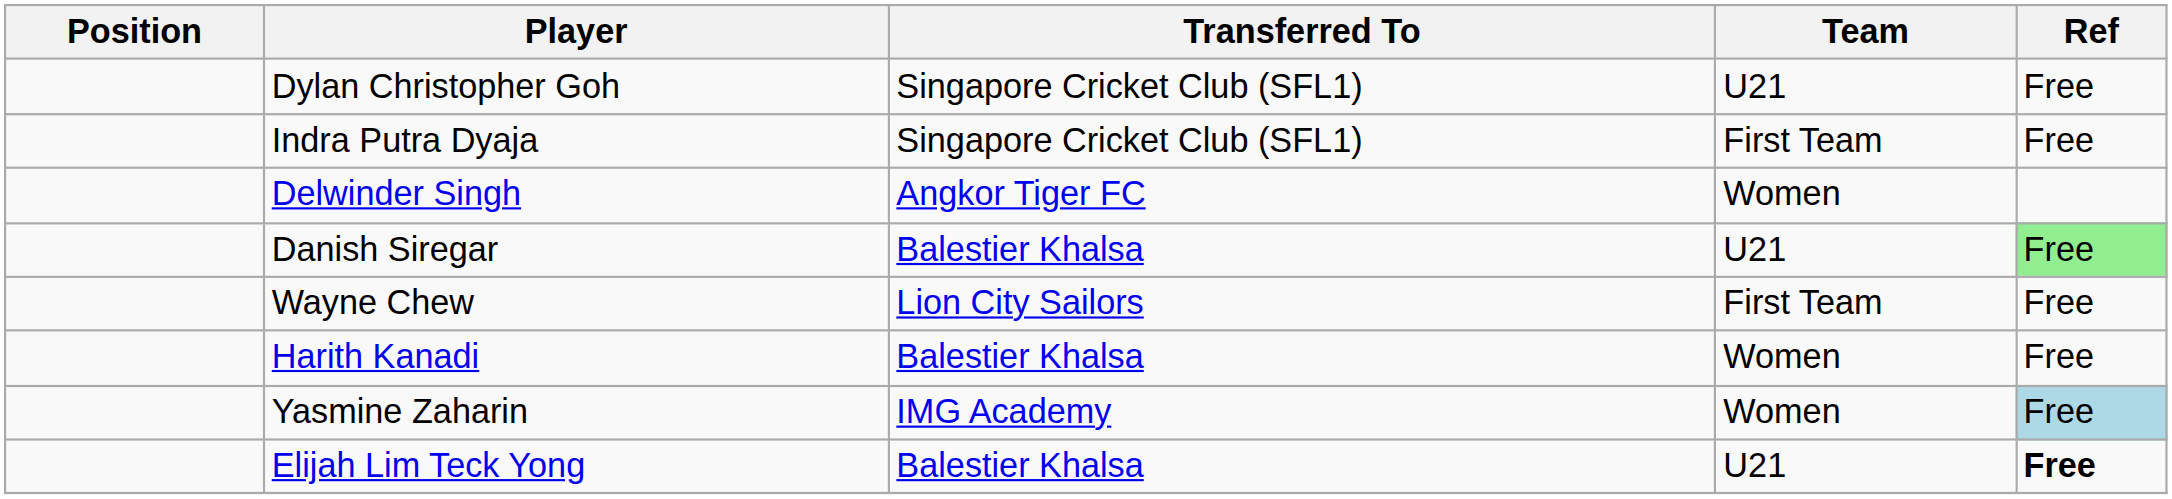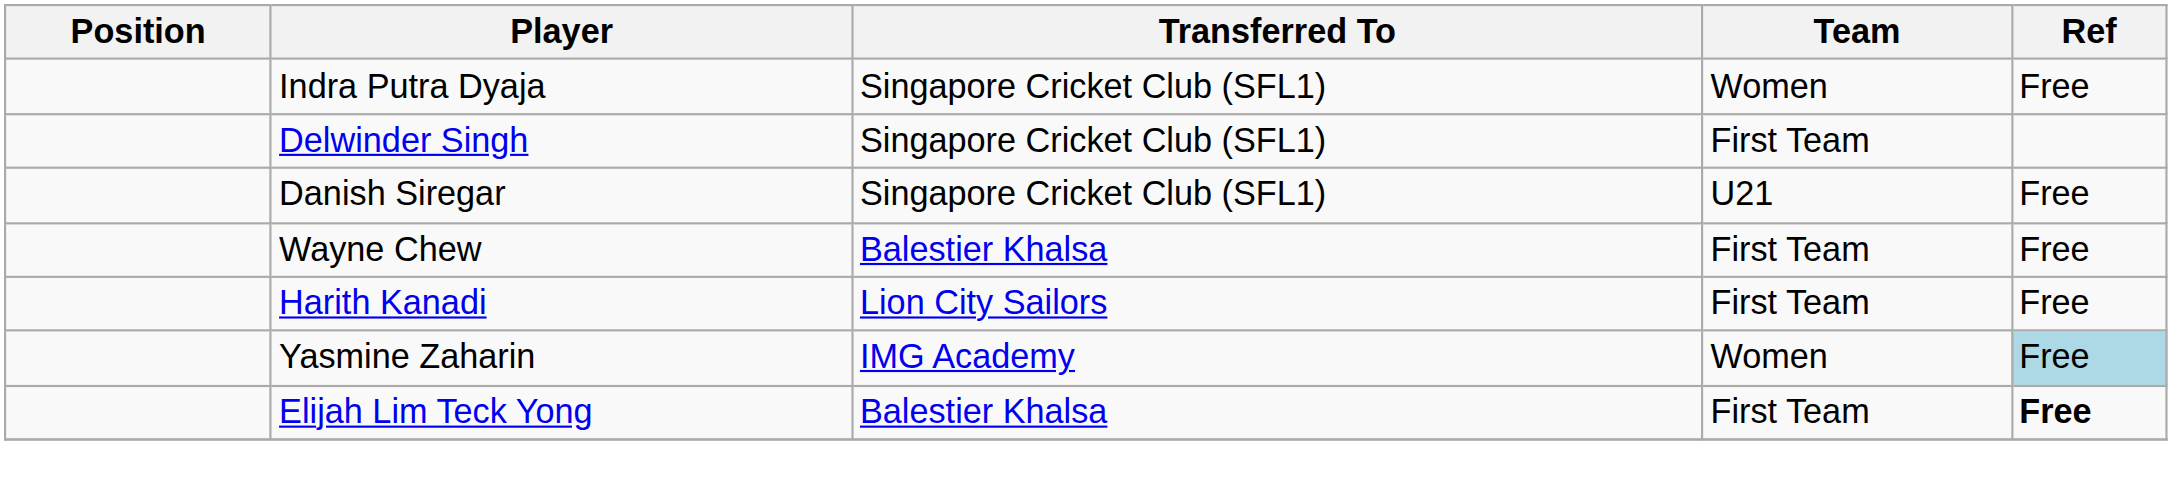 <table class="wikitable sortable" style="width:80%; text-align:center; font-size:100%; text-align:left;">
 <tr>
 <th><strong>Position</strong></th>
 <th><strong>Player</strong></th>
 <th><strong>Transferred To</strong></th>
 <th><strong>Team</strong></th>
 <th><strong>Ref</strong></th>
 </tr>
 <tr>
 <td></td>
-<td> Dylan Christopher Goh</td>
+<td> Indra Putra Dyaja</td>
+<td> Singapore Cricket Club (SFL1)</td>
+<td>Women</td>
+<td>Free</td>
+</tr>
+<tr>
+<td></td>
+<td> <a href='#'>Delwinder Singh</a></td>
+<td> Singapore Cricket Club (SFL1)</td>
+<td>First Team</td>
+<td></td>
+</tr>
+<tr>
+<td></td>
+<td> Danish Siregar</td>
 <td> Singapore Cricket Club (SFL1)</td>
 <td>U21</td>
 <td>Free</td>
 </tr>
 <tr>
 <td></td>
-<td> Indra Putra Dyaja</td>
-<td> Singapore Cricket Club (SFL1)</td>
-<td>First Team</td>
-<td>Free</td>
-</tr>
-<tr>
-<td></td>
-<td> <a href='#'>Delwinder Singh</a></td>
-<td> <a href='#'>Angkor Tiger FC</a></td>
-<td>Women</td>
-<td></td>
-</tr>
-<tr>
-<td></td>
-<td> Danish Siregar</td>
+<td> Wayne Chew</td>
 <td> <a href='#'>Balestier Khalsa</a></td>
-<td>U21</td>
-<td style="background: lightgreen;">Free</td>
-</tr>
-<tr>
-<td></td>
-<td> Wayne Chew</td>
-<td> <a href='#'>Lion City Sailors</a></td>
 <td>First Team</td>
 <td>Free</td>
 </tr>
 <tr>
 <td></td>
 <td> <a href='#'>Harith Kanadi</a></td>
-<td> <a href='#'>Balestier Khalsa</a></td>
-<td>Women</td>
+<td> <a href='#'>Lion City Sailors</a></td>
+<td>First Team</td>
 <td>Free </td>
 </tr>
 <tr>
 <td></td>
 <td> Yasmine Zaharin</td>
 <td> <a href='#'>IMG Academy</a></td>
 <td>Women</td>
 <td style="background: lightblue;">Free</td>
 </tr>
 <tr>
 <td></td>
 <td> <a href='#'>Elijah Lim Teck Yong</a></td>
 <td> <a href='#'>Balestier Khalsa</a></td>
-<td>U21</td>
+<td>First Team</td>
 <td><strong>Free</strong></td>
 </tr>
 <tr>
 </tr>
 </table>
